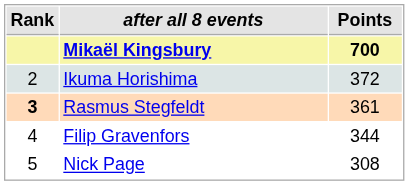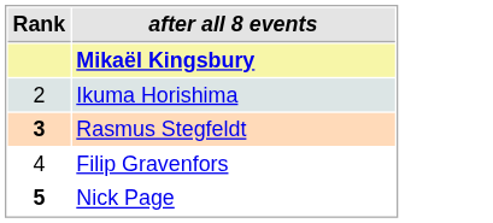 <table cellspacing="1" cellpadding="3" style="border:1px solid #AAAAAA;font-size:86%">
 <tr style="background-color: #E4E4E4;">
 <th style="border-bottom:1px solid #AAAAAA; width: 10px;">Rank</th>
 <th style="border-bottom:1px solid #AAAAAA; width: 200px;"><em>after all 8 events</em></th>
-<th style="border-bottom:1px solid #AAAAAA; width: 50px;">Points</th>
 </tr>
 <tr style="background:#f7f6a8;">
 <td align=center></td>
 <td> <strong><a href='#'>Mikaël Kingsbury</a></strong></td>
-<td align=center><strong>700</strong></td>
 </tr>
 <tr style="background:#dce5e5;">
 <td align=center>2</td>
 <td> <a href='#'>Ikuma Horishima</a></td>
-<td align=center>372</td>
 </tr>
 <tr style="background:#ffdab9;">
 <td align=center><strong>3</strong></td>
 <td> <a href='#'>Rasmus Stegfeldt</a></td>
-<td align=center>361</td>
 </tr>
 <tr>
 <td align=center>4</td>
 <td> <a href='#'>Filip Gravenfors</a></td>
-<td align=center>344</td>
 </tr>
 <tr>
-<td align=center>5</td>
+<td align=center><strong>5</strong></td>
 <td> <a href='#'>Nick Page</a></td>
-<td align=center>308</td>
 </tr>
 </table>
